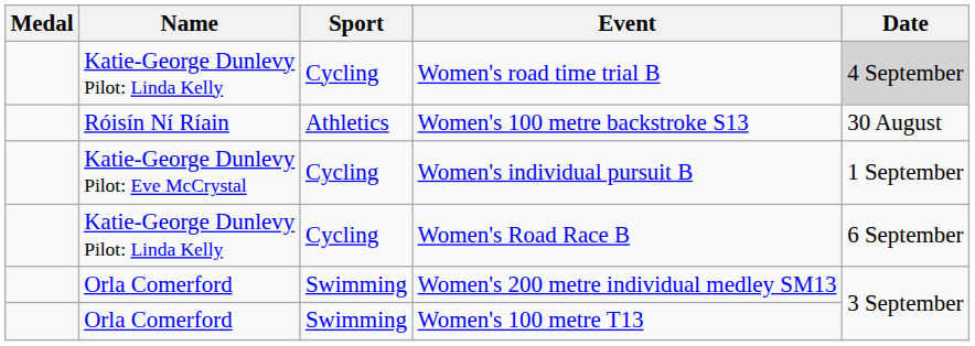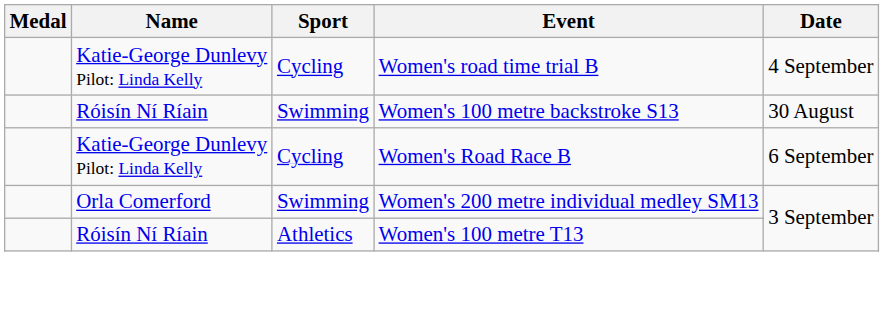 <table class="wikitable">
 <tr>
 <th>Medal</th>
 <th>Name</th>
 <th>Sport</th>
 <th>Event</th>
 <th>Date</th>
 </tr>
 <tr>
 <td></td>
 <td><a href='#'>Katie-George Dunlevy</a><br><small>Pilot: <a href='#'>Linda Kelly</a></small></td>
 <td><a href='#'>Cycling</a></td>
 <td><a href='#'>Women's road time trial B</a></td>
-<td style="background: lightgrey;">4 September</td>
+<td>4 September</td>
 </tr>
 <tr>
 <td></td>
 <td><a href='#'>Róisín Ní Ríain</a></td>
-<td><a href='#'>Athletics</a></td>
+<td><a href='#'>Swimming</a></td>
 <td><a href='#'>Women's 100 metre backstroke S13</a></td>
 <td>30 August</td>
-</tr>
-<tr>
-<td></td>
-<td><a href='#'>Katie-George Dunlevy</a><br><small>Pilot: <a href='#'>Eve McCrystal</a></small></td>
-<td><a href='#'>Cycling</a></td>
-<td><a href='#'>Women's individual pursuit B</a></td>
-<td>1 September</td>
 </tr>
 <tr>
 <td></td>
 <td><a href='#'>Katie-George Dunlevy</a><br><small>Pilot: <a href='#'>Linda Kelly</a></small></td>
 <td><a href='#'>Cycling</a></td>
 <td><a href='#'>Women's Road Race B</a></td>
 <td>6 September</td>
 </tr>
 <tr>
 <td></td>
 <td><a href='#'>Orla Comerford</a></td>
 <td><a href='#'>Swimming</a></td>
 <td><a href='#'>Women's 200 metre individual medley SM13</a></td>
 <td rowspan="2">3 September</td>
 </tr>
 <tr>
 <td></td>
-<td><a href='#'>Orla Comerford</a></td>
-<td><a href='#'>Swimming</a></td>
+<td><a href='#'>Róisín Ní Ríain</a></td>
+<td><a href='#'>Athletics</a></td>
 <td><a href='#'>Women's 100 metre T13</a></td>
 </tr>
 </table>
